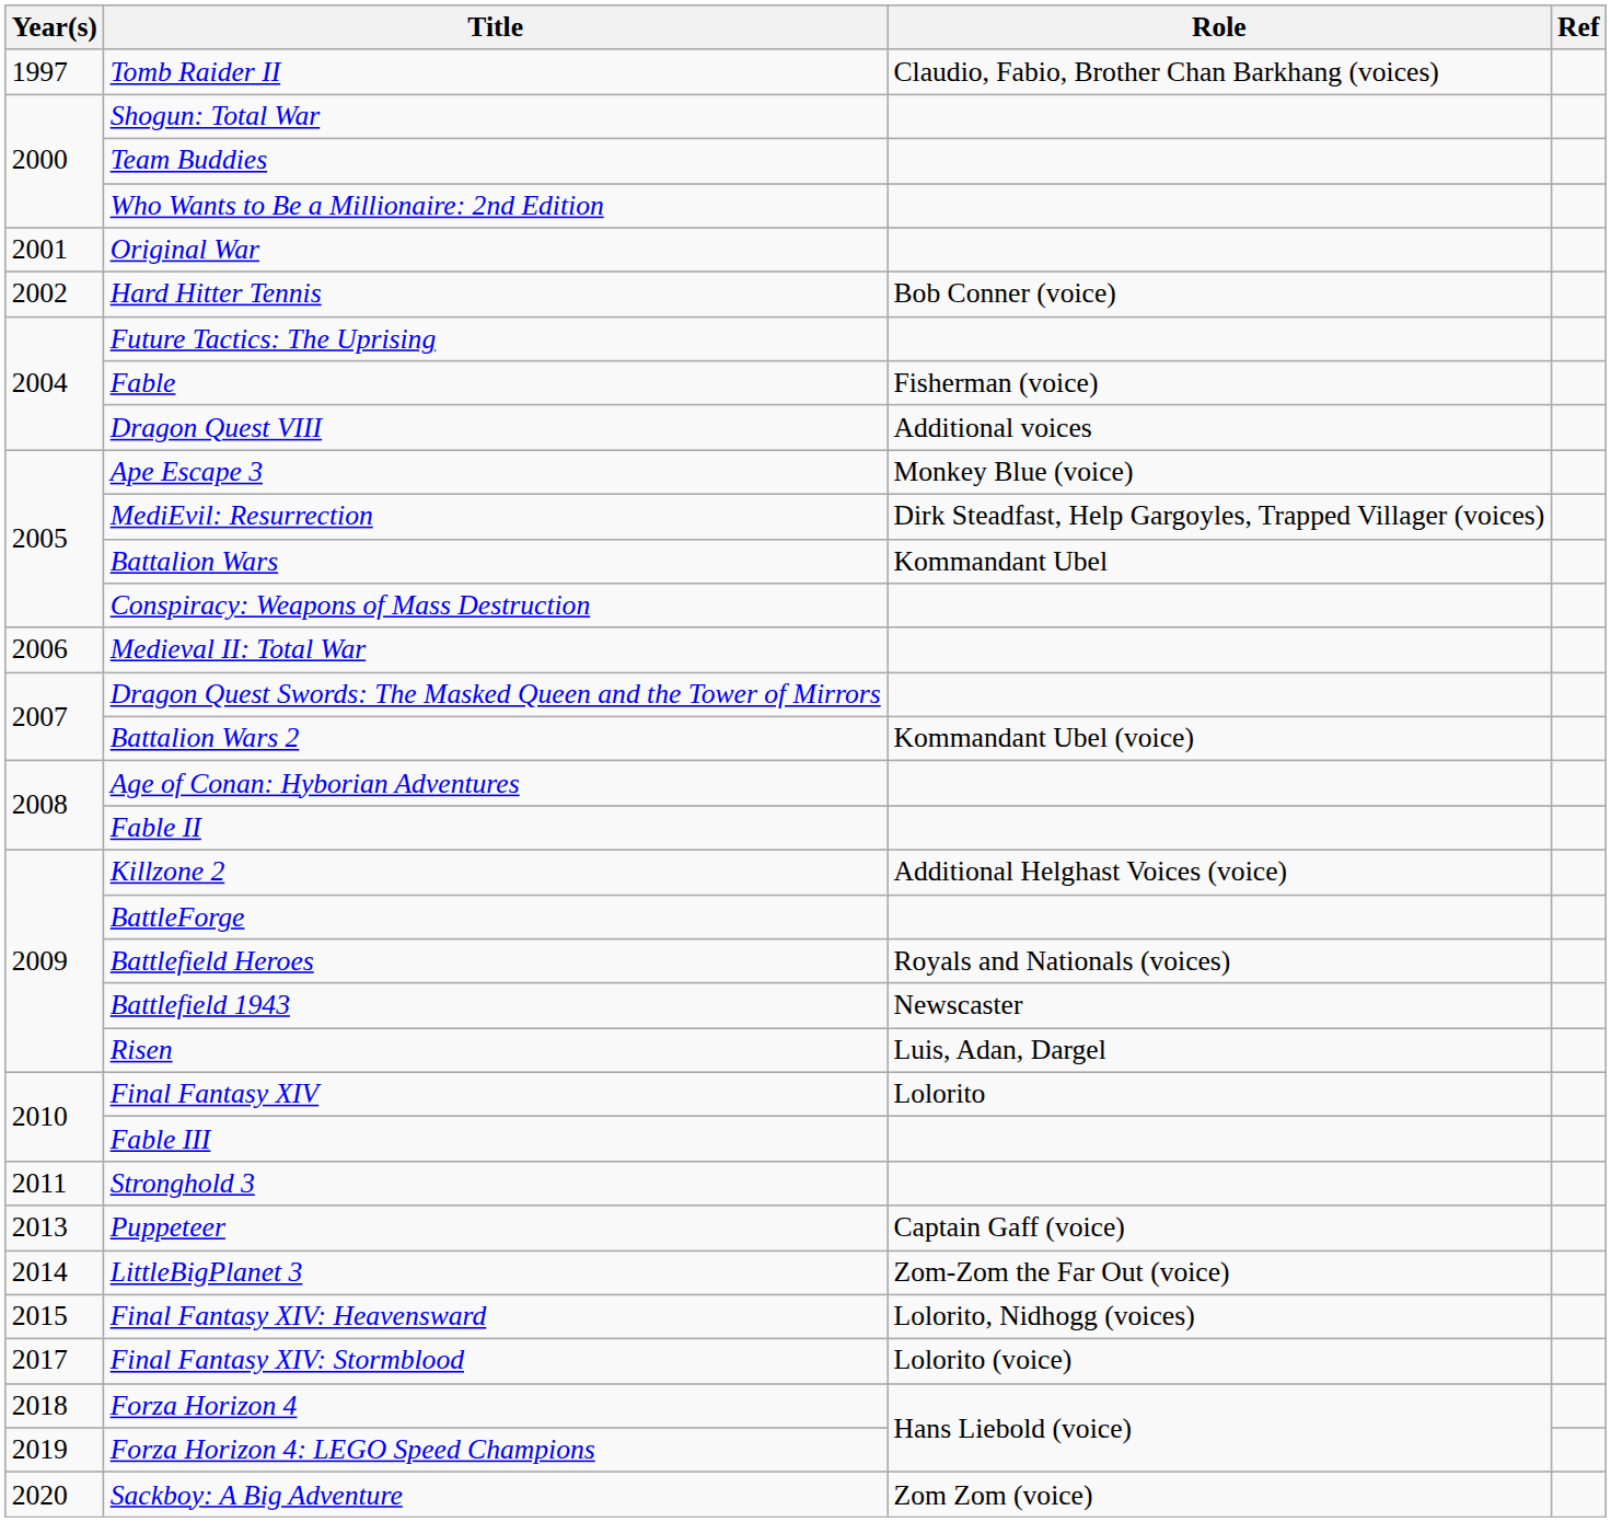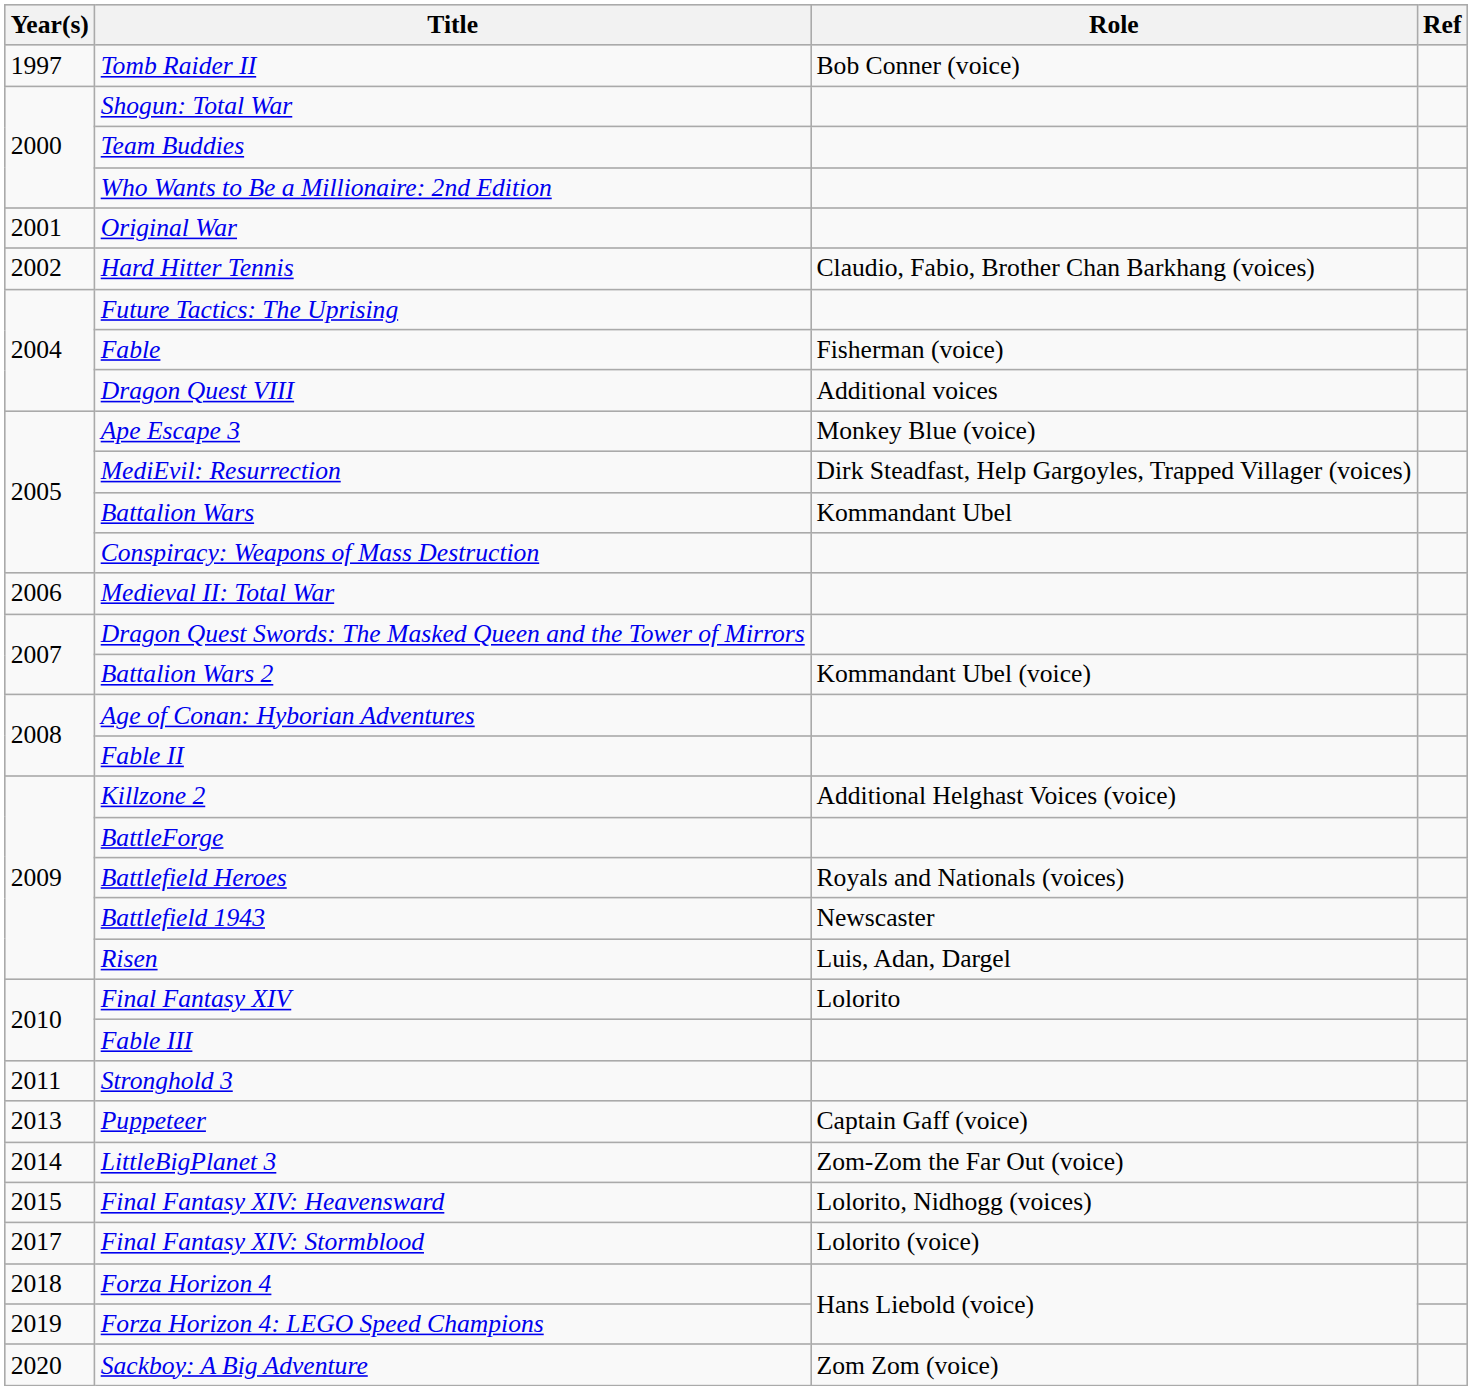 <table class="wikitable sortable">
 <tr>
 <th>Year(s)</th>
 <th>Title</th>
 <th>Role</th>
 <th>Ref</th>
 </tr>
 <tr>
 <td>1997</td>
 <td><em><a href='#'>Tomb Raider II</a></em></td>
-<td>Claudio, Fabio, Brother Chan Barkhang (voices)</td>
+<td>Bob Conner (voice)</td>
 <td></td>
 </tr>
 <tr>
 <td rowspan="3">2000</td>
 <td><em><a href='#'>Shogun: Total War</a></em></td>
 <td></td>
 <td></td>
 </tr>
 <tr>
 <td><em><a href='#'>Team Buddies</a></em></td>
 <td></td>
 <td></td>
 </tr>
 <tr>
 <td><em><a href='#'>Who Wants to Be a Millionaire: 2nd Edition</a></em></td>
 <td></td>
 <td></td>
 </tr>
 <tr>
 <td>2001</td>
 <td><em><a href='#'>Original War</a></em></td>
 <td></td>
 <td></td>
 </tr>
 <tr>
 <td>2002</td>
 <td><em><a href='#'>Hard Hitter Tennis</a></em></td>
-<td>Bob Conner (voice)</td>
+<td>Claudio, Fabio, Brother Chan Barkhang (voices)</td>
 <td></td>
 </tr>
 <tr>
 <td rowspan="3">2004</td>
 <td><em><a href='#'>Future Tactics: The Uprising</a></em></td>
 <td></td>
 <td></td>
 </tr>
 <tr>
 <td><em><a href='#'>Fable</a></em></td>
 <td>Fisherman (voice)</td>
 <td></td>
 </tr>
 <tr>
 <td><em><a href='#'>Dragon Quest VIII</a></em></td>
 <td>Additional voices</td>
 <td></td>
 </tr>
 <tr>
 <td rowspan="4">2005</td>
 <td><em><a href='#'>Ape Escape 3</a></em></td>
 <td>Monkey Blue (voice)</td>
 <td></td>
 </tr>
 <tr>
 <td><em><a href='#'>MediEvil: Resurrection</a></em></td>
 <td>Dirk Steadfast, Help Gargoyles, Trapped Villager (voices)</td>
 <td></td>
 </tr>
 <tr>
 <td><em><a href='#'>Battalion Wars</a></em></td>
 <td>Kommandant Ubel</td>
 <td></td>
 </tr>
 <tr>
 <td><em><a href='#'>Conspiracy: Weapons of Mass Destruction</a></em></td>
 <td></td>
 <td></td>
 </tr>
 <tr>
 <td>2006</td>
 <td><em><a href='#'>Medieval II: Total War</a></em></td>
 <td></td>
 <td></td>
 </tr>
 <tr>
 <td rowspan="2">2007</td>
 <td><em><a href='#'>Dragon Quest Swords: The Masked Queen and the Tower of Mirrors</a></em></td>
 <td></td>
 </tr>
 <tr>
 <td><em><a href='#'>Battalion Wars 2</a></em></td>
 <td>Kommandant Ubel (voice)</td>
 <td></td>
 </tr>
 <tr>
 <td rowspan="2">2008</td>
 <td><em><a href='#'>Age of Conan: Hyborian Adventures</a></em></td>
 <td></td>
 <td></td>
 </tr>
 <tr>
 <td><em><a href='#'>Fable II</a></em></td>
 <td></td>
 <td></td>
 </tr>
 <tr>
 <td rowspan="5">2009</td>
 <td><em><a href='#'>Killzone 2</a></em></td>
 <td>Additional Helghast Voices (voice)</td>
 <td></td>
 </tr>
 <tr>
 <td><em><a href='#'>BattleForge</a></em></td>
 <td></td>
 <td></td>
 </tr>
 <tr>
 <td><em><a href='#'>Battlefield Heroes</a></em></td>
 <td>Royals and Nationals (voices)</td>
 <td></td>
 </tr>
 <tr>
 <td><em><a href='#'>Battlefield 1943</a></em></td>
 <td>Newscaster</td>
 <td></td>
 </tr>
 <tr>
 <td><em><a href='#'>Risen</a></em></td>
 <td>Luis, Adan, Dargel</td>
 <td></td>
 </tr>
 <tr>
 <td rowspan="2">2010</td>
 <td><em><a href='#'>Final Fantasy XIV</a></em></td>
 <td>Lolorito</td>
 <td></td>
 </tr>
 <tr>
 <td><em><a href='#'>Fable III</a></em></td>
 <td></td>
 <td></td>
 </tr>
 <tr>
 <td>2011</td>
 <td><em><a href='#'>Stronghold 3</a></em></td>
 <td></td>
 <td></td>
 </tr>
 <tr>
 <td>2013</td>
 <td><em><a href='#'>Puppeteer</a></em></td>
 <td>Captain Gaff (voice)</td>
 <td></td>
 </tr>
 <tr>
 <td>2014</td>
 <td><em><a href='#'>LittleBigPlanet 3</a></em></td>
 <td>Zom-Zom the Far Out (voice)</td>
 <td></td>
 </tr>
 <tr>
 <td>2015</td>
 <td><em><a href='#'>Final Fantasy XIV: Heavensward</a></em></td>
 <td>Lolorito, Nidhogg (voices)</td>
 <td></td>
 </tr>
 <tr>
 <td>2017</td>
 <td><em><a href='#'>Final Fantasy XIV: Stormblood</a></em></td>
 <td>Lolorito (voice)</td>
 <td></td>
 </tr>
 <tr>
 <td>2018</td>
 <td><em><a href='#'>Forza Horizon 4</a></em></td>
 <td rowspan="2">Hans Liebold (voice)</td>
 <td></td>
 </tr>
 <tr>
 <td>2019</td>
 <td><em><a href='#'>Forza Horizon 4: LEGO Speed Champions</a></em></td>
 <td></td>
 </tr>
 <tr>
 <td>2020</td>
 <td><em><a href='#'>Sackboy: A Big Adventure</a></em></td>
 <td>Zom Zom (voice)</td>
 <td></td>
 </tr>
 </table>
